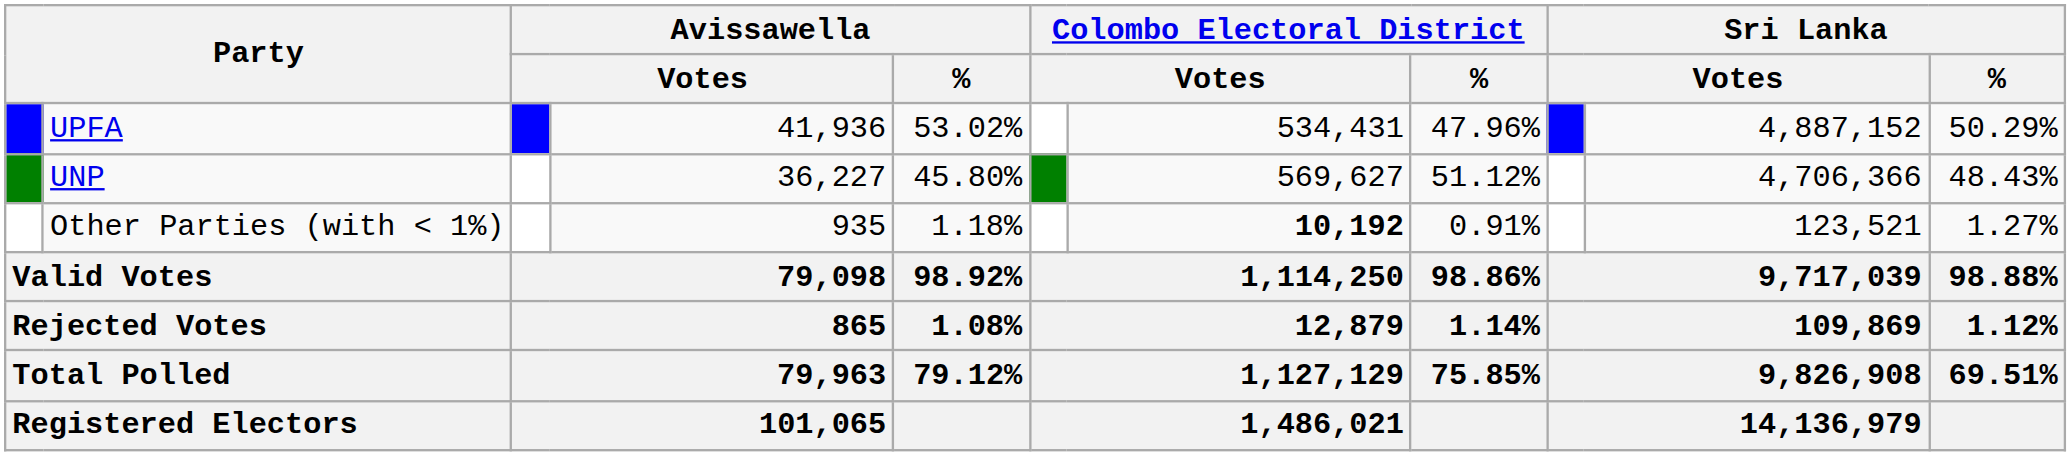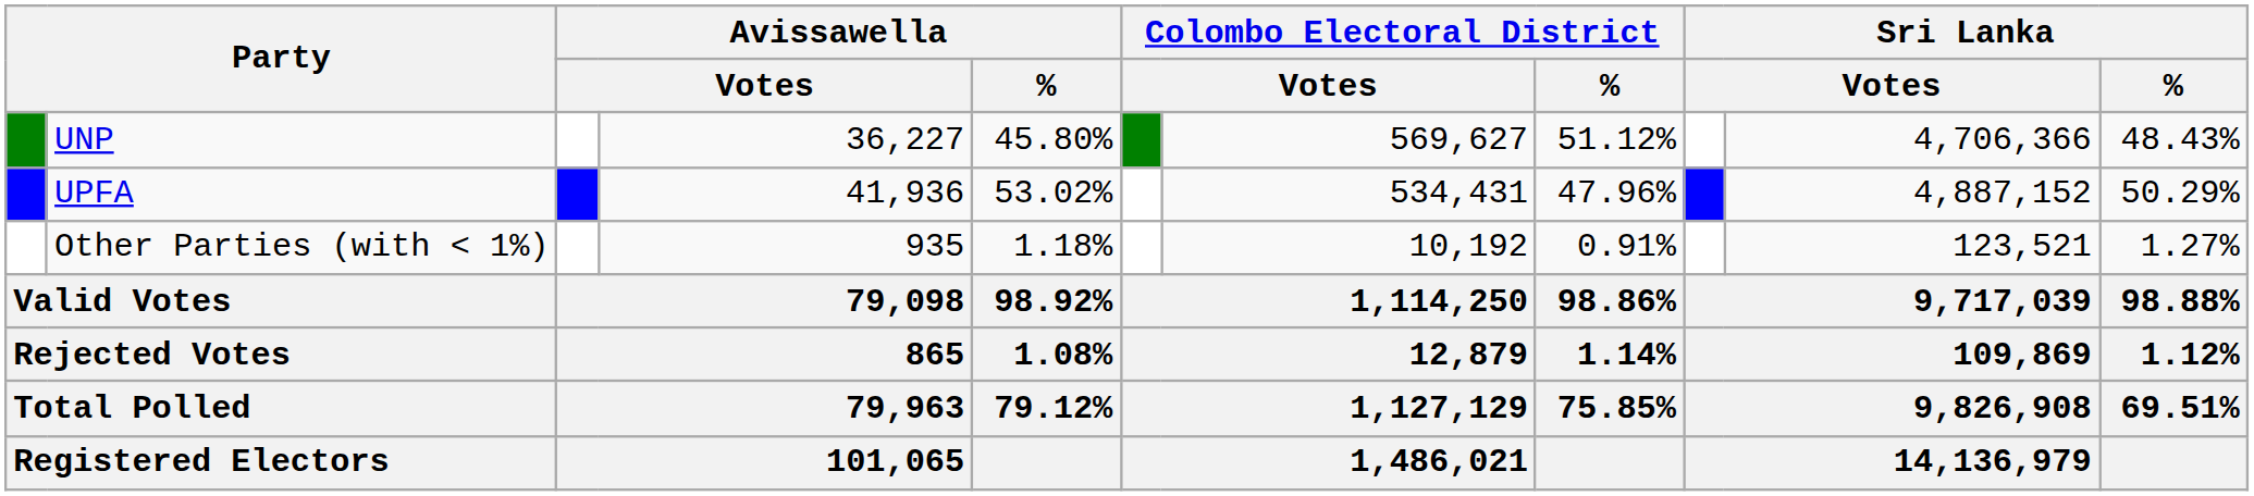 <table class="wikitable">
 <tr>
 <th colspan="2" width="144px"rowspan="2">Party</th>
 <th colspan="3" width="216px">Avissawella</th>
 <th colspan="3" width="216px"><a href='#'>Colombo Electoral District</a></th>
 <th colspan="3" width="216px">Sri Lanka</th>
 </tr>
 <tr>
 <th colspan="2" width="144px">Votes</th>
 <th>%</th>
 <th colspan="2" width="144px">Votes</th>
 <th>%</th>
 <th colspan="2" width="144px">Votes</th>
 <th>%</th>
 </tr>
 <tr>
+<td style="background-color:green;" width="10px"></td>
+<td style="text-align:left;"><a href='#'>UNP</a></td>
+<td style="background-color:white;" width="10px"></td>
+<td style="text-align:right;">36,227</td>
+<td style="text-align:right;">45.80%</td>
+<td style="background-color:green;" width="10px"></td>
+<td style="text-align:right;">569,627</td>
+<td style="text-align:right;">51.12%</td>
+<td style="background-color:white;" width="10px"></td>
+<td style="text-align:right;">4,706,366</td>
+<td style="text-align:right;">48.43%</td>
+</tr>
+<tr>
 <td style="background-color:blue;" width="10px"></td>
 <td style="text-align:left;"><a href='#'>UPFA</a></td>
 <td style="background-color:blue;" width="10px"></td>
 <td style="text-align:right;">41,936</td>
 <td style="text-align:right;">53.02%</td>
 <td style="background-color:white;" width="10px"></td>
 <td style="text-align:right;">534,431</td>
 <td style="text-align:right;">47.96%</td>
 <td style="background-color:blue;" width="10px"></td>
 <td style="text-align:right;">4,887,152</td>
 <td style="text-align:right;">50.29%</td>
 </tr>
 <tr>
-<td style="background-color:green;" width="10px"></td>
-<td style="text-align:left;"><a href='#'>UNP</a></td>
-<td style="background-color:white;" width="10px"></td>
-<td style="text-align:right;">36,227</td>
-<td style="text-align:right;">45.80%</td>
-<td style="background-color:green;" width="10px"></td>
-<td style="text-align:right;">569,627</td>
-<td style="text-align:right;">51.12%</td>
-<td style="background-color:white;" width="10px"></td>
-<td style="text-align:right;">4,706,366</td>
-<td style="text-align:right;">48.43%</td>
-</tr>
-<tr>
 <td style="background-color:white;" width="10px"></td>
 <td style="text-align:left;">Other Parties (with < 1%)</td>
 <td style="background-color:white;" width="10px"></td>
 <td style="text-align:right;">935</td>
 <td style="text-align:right;">1.18%</td>
 <td style="background-color:white;" width="10px"></td>
-<td style="text-align:right;"><strong>10,192</strong></td>
+<td style="text-align:right;">10,192</td>
 <td style="text-align:right;">0.91%</td>
 <td style="background-color:white;" width="10px"></td>
 <td style="text-align:right;">123,521</td>
 <td style="text-align:right;">1.27%</td>
 </tr>
 <tr>
 <th colspan="2" width="144px"style="text-align:left;">Valid Votes</th>
 <th style="text-align:right;"colspan="2" width="144px">79,098</th>
 <th style="text-align:right;">98.92%</th>
 <th style="text-align:right;"colspan="2" width="144px">1,114,250</th>
 <th style="text-align:right;">98.86%</th>
 <th style="text-align:right;"colspan="2" width="144px">9,717,039</th>
 <th style="text-align:right;">98.88%</th>
 </tr>
 <tr>
 <th colspan="2" width="144px"style="text-align:left;">Rejected Votes</th>
 <th style="text-align:right;"colspan="2" width="144px">865</th>
 <th style="text-align:right;">1.08%</th>
 <th style="text-align:right;"colspan="2" width="144px">12,879</th>
 <th style="text-align:right;">1.14%</th>
 <th style="text-align:right;"colspan="2" width="144px">109,869</th>
 <th style="text-align:right;">1.12%</th>
 </tr>
 <tr>
 <th colspan="2" width="144px"style="text-align:left;">Total Polled</th>
 <th style="text-align:right;"colspan="2" width="144px">79,963</th>
 <th style="text-align:right;">79.12%</th>
 <th style="text-align:right;"colspan="2" width="144px">1,127,129</th>
 <th style="text-align:right;">75.85%</th>
 <th style="text-align:right;"colspan="2" width="144px">9,826,908</th>
 <th style="text-align:right;">69.51%</th>
 </tr>
 <tr>
 <th colspan="2" width="144px"style="text-align:left;">Registered Electors</th>
 <th style="text-align:right;"colspan="2" width="144px">101,065</th>
 <th></th>
 <th style="text-align:right;"colspan="2" width="144px">1,486,021</th>
 <th></th>
 <th style="text-align:right;"colspan="2" width="144px">14,136,979</th>
 <th></th>
 </tr>
 </table>
